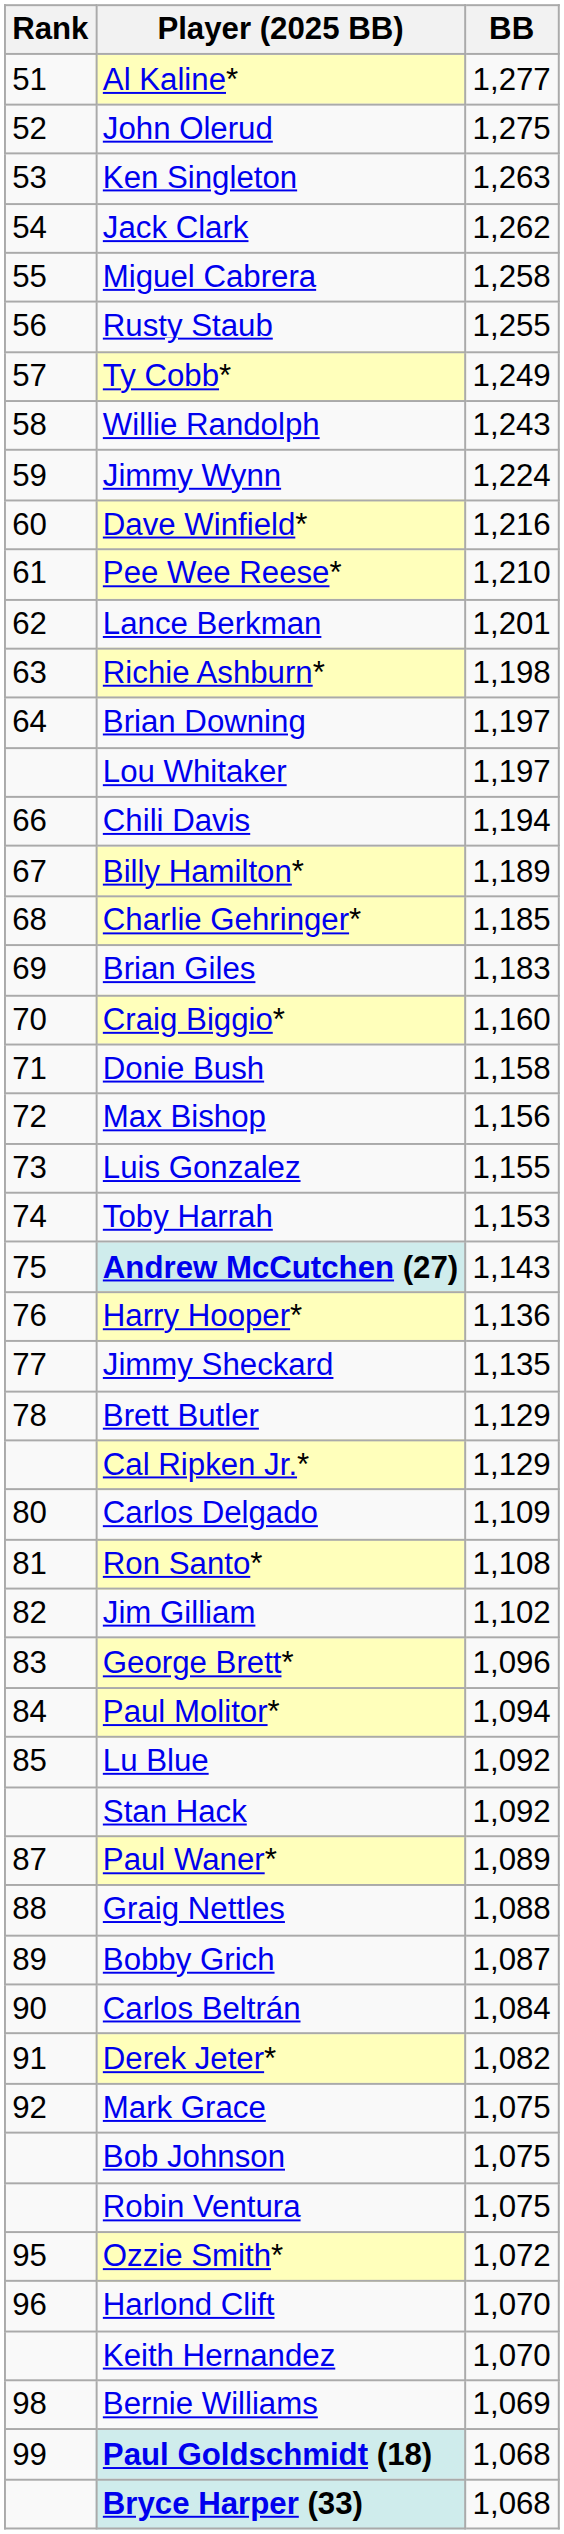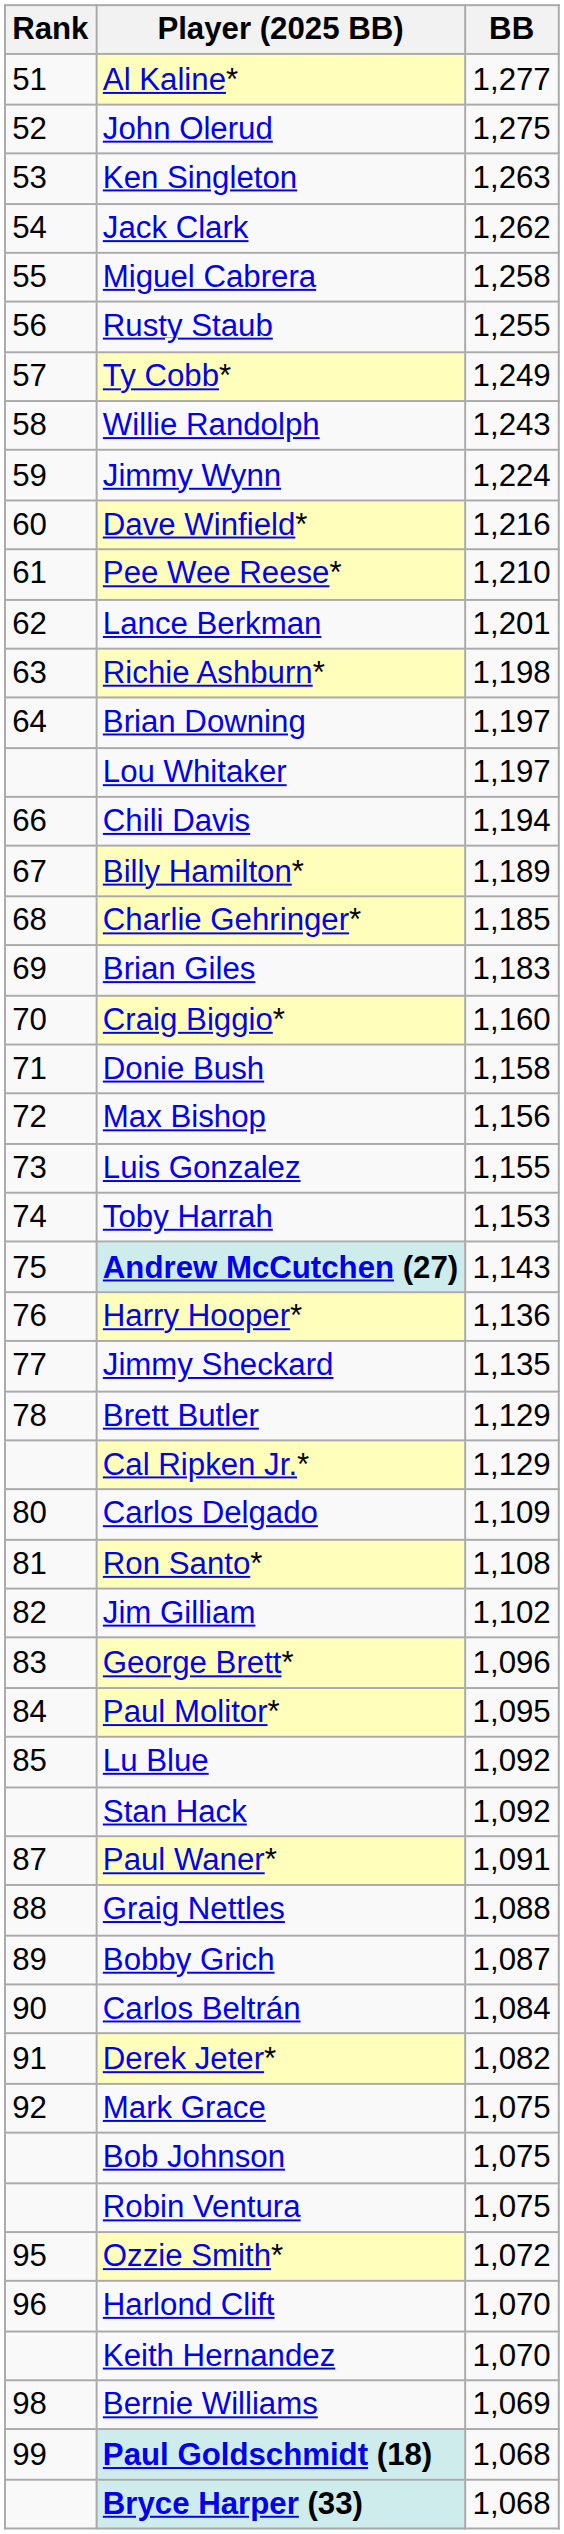 <table class="wikitable" style="float:left;">
 <tr>
 <th>Rank</th>
 <th>Player (2025 BB)</th>
 <th>BB</th>
 </tr>
 <tr>
 <td>51</td>
 <td style="background:#ffffbb;"><a href='#'>Al Kaline</a>*</td>
 <td>1,277</td>
 </tr>
 <tr>
 <td>52</td>
 <td><a href='#'>John Olerud</a></td>
 <td>1,275</td>
 </tr>
 <tr>
 <td>53</td>
 <td><a href='#'>Ken Singleton</a></td>
 <td>1,263</td>
 </tr>
 <tr>
 <td>54</td>
 <td><a href='#'>Jack Clark</a></td>
 <td>1,262</td>
 </tr>
 <tr>
 <td>55</td>
 <td><a href='#'>Miguel Cabrera</a></td>
 <td>1,258</td>
 </tr>
 <tr>
 <td>56</td>
 <td><a href='#'>Rusty Staub</a></td>
 <td>1,255</td>
 </tr>
 <tr>
 <td>57</td>
 <td style="background:#ffffbb;"><a href='#'>Ty Cobb</a>*</td>
 <td>1,249</td>
 </tr>
 <tr>
 <td>58</td>
 <td><a href='#'>Willie Randolph</a></td>
 <td>1,243</td>
 </tr>
 <tr>
 <td>59</td>
 <td><a href='#'>Jimmy Wynn</a></td>
 <td>1,224</td>
 </tr>
 <tr>
 <td>60</td>
 <td style="background:#ffffbb;"><a href='#'>Dave Winfield</a>*</td>
 <td>1,216</td>
 </tr>
 <tr>
 <td>61</td>
 <td style="background:#ffffbb;"><a href='#'>Pee Wee Reese</a>*</td>
 <td>1,210</td>
 </tr>
 <tr>
 <td>62</td>
 <td><a href='#'>Lance Berkman</a></td>
 <td>1,201</td>
 </tr>
 <tr>
 <td>63</td>
 <td style="background:#ffffbb;"><a href='#'>Richie Ashburn</a>*</td>
 <td>1,198</td>
 </tr>
 <tr>
 <td>64</td>
 <td><a href='#'>Brian Downing</a></td>
 <td>1,197</td>
 </tr>
 <tr>
 <td></td>
 <td><a href='#'>Lou Whitaker</a></td>
 <td>1,197</td>
 </tr>
 <tr>
 <td>66</td>
 <td><a href='#'>Chili Davis</a></td>
 <td>1,194</td>
 </tr>
 <tr>
 <td>67</td>
 <td style="background:#ffffbb;"><a href='#'>Billy Hamilton</a>*</td>
 <td>1,189</td>
 </tr>
 <tr>
 <td>68</td>
 <td style="background:#ffffbb;"><a href='#'>Charlie Gehringer</a>*</td>
 <td>1,185</td>
 </tr>
 <tr>
 <td>69</td>
 <td><a href='#'>Brian Giles</a></td>
 <td>1,183</td>
 </tr>
 <tr>
 <td>70</td>
 <td style="background:#ffffbb;"><a href='#'>Craig Biggio</a>*</td>
 <td>1,160</td>
 </tr>
 <tr>
 <td>71</td>
 <td><a href='#'>Donie Bush</a></td>
 <td>1,158</td>
 </tr>
 <tr>
 <td>72</td>
 <td><a href='#'>Max Bishop</a></td>
 <td>1,156</td>
 </tr>
 <tr>
 <td>73</td>
 <td><a href='#'>Luis Gonzalez</a></td>
 <td>1,155</td>
 </tr>
 <tr>
 <td>74</td>
 <td><a href='#'>Toby Harrah</a></td>
 <td>1,153</td>
 </tr>
 <tr>
 <td>75</td>
 <td style="background:#cfecec;"><strong><a href='#'>Andrew McCutchen</a> (27)</strong></td>
 <td>1,143</td>
 </tr>
 <tr>
 <td>76</td>
 <td style="background:#ffffbb;"><a href='#'>Harry Hooper</a>*</td>
 <td>1,136</td>
 </tr>
 <tr>
 <td>77</td>
 <td><a href='#'>Jimmy Sheckard</a></td>
 <td>1,135</td>
 </tr>
 <tr>
 <td>78</td>
 <td><a href='#'>Brett Butler</a></td>
 <td>1,129</td>
 </tr>
 <tr>
 <td></td>
 <td style="background:#ffffbb;"><a href='#'>Cal Ripken Jr.</a>*</td>
 <td>1,129</td>
 </tr>
 <tr>
 <td>80</td>
 <td><a href='#'>Carlos Delgado</a></td>
 <td>1,109</td>
 </tr>
 <tr>
 <td>81</td>
 <td style="background:#ffffbb;"><a href='#'>Ron Santo</a>*</td>
 <td>1,108</td>
 </tr>
 <tr>
 <td>82</td>
 <td><a href='#'>Jim Gilliam</a></td>
 <td>1,102</td>
 </tr>
 <tr>
 <td>83</td>
 <td style="background:#ffffbb;"><a href='#'>George Brett</a>*</td>
 <td>1,096</td>
 </tr>
 <tr>
 <td>84</td>
 <td style="background:#ffffbb;"><a href='#'>Paul Molitor</a>*</td>
-<td>1,094</td>
+<td>1,095</td>
 </tr>
 <tr>
 <td>85</td>
 <td><a href='#'>Lu Blue</a></td>
 <td>1,092</td>
 </tr>
 <tr>
 <td></td>
 <td><a href='#'>Stan Hack</a></td>
 <td>1,092</td>
 </tr>
 <tr>
 <td>87</td>
 <td style="background:#ffffbb;"><a href='#'>Paul Waner</a>*</td>
-<td>1,089</td>
+<td>1,091</td>
 </tr>
 <tr>
 <td>88</td>
 <td><a href='#'>Graig Nettles</a></td>
 <td>1,088</td>
 </tr>
 <tr>
 <td>89</td>
 <td><a href='#'>Bobby Grich</a></td>
 <td>1,087</td>
 </tr>
 <tr>
 <td>90</td>
 <td><a href='#'>Carlos Beltrán</a></td>
 <td>1,084</td>
 </tr>
 <tr>
 <td>91</td>
 <td style="background:#ffffbb;"><a href='#'>Derek Jeter</a>*</td>
 <td>1,082</td>
 </tr>
 <tr>
 <td>92</td>
 <td><a href='#'>Mark Grace</a></td>
 <td>1,075</td>
 </tr>
 <tr>
 <td></td>
 <td><a href='#'>Bob Johnson</a></td>
 <td>1,075</td>
 </tr>
 <tr>
 <td></td>
 <td><a href='#'>Robin Ventura</a></td>
 <td>1,075</td>
 </tr>
 <tr>
 <td>95</td>
 <td style="background:#ffffbb;"><a href='#'>Ozzie Smith</a>*</td>
 <td>1,072</td>
 </tr>
 <tr>
 <td>96</td>
 <td><a href='#'>Harlond Clift</a></td>
 <td>1,070</td>
 </tr>
 <tr>
 <td></td>
 <td><a href='#'>Keith Hernandez</a></td>
 <td>1,070</td>
 </tr>
 <tr>
 <td>98</td>
 <td><a href='#'>Bernie Williams</a></td>
 <td>1,069</td>
 </tr>
 <tr>
 <td>99</td>
 <td style="background:#cfecec;"><strong><a href='#'>Paul Goldschmidt</a> (18)</strong></td>
 <td>1,068</td>
 </tr>
 <tr>
 <td></td>
 <td style="background:#cfecec;"><strong><a href='#'>Bryce Harper</a> (33)</strong></td>
 <td>1,068</td>
 </tr>
 </table>
